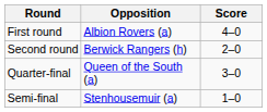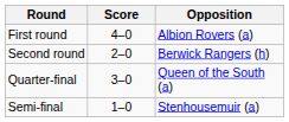 <table class="wikitable">
 <tr>
 <th width=100>Round</th>
+<th width=80>Score</th>
 <th width=160>Opposition</th>
-<th width=80>Score</th>
 </tr>
 <tr>
 <td>First round</td>
+<td align=center>4–0</td>
 <td><a href='#'>Albion Rovers</a> (<a href='#'>a</a>)</td>
-<td align=center>4–0</td>
 </tr>
 <tr>
 <td>Second round</td>
+<td align=center>2–0</td>
 <td><a href='#'>Berwick Rangers</a> (<a href='#'>h</a>)</td>
-<td align=center>2–0</td>
 </tr>
 <tr>
 <td>Quarter-final</td>
+<td align=center>3–0</td>
 <td><a href='#'>Queen of the South</a> (<a href='#'>a</a>)</td>
-<td align=center>3–0</td>
 </tr>
 <tr>
 <td>Semi-final</td>
+<td align=center>1–0</td>
 <td><a href='#'>Stenhousemuir</a> (<a href='#'>a</a>)</td>
-<td align=center>1–0</td>
 </tr>
 </table>
